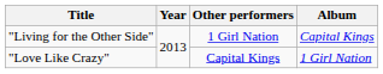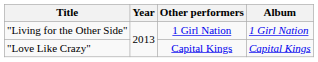 <table class="wikitable" style="text-align:center">
 <tr>
 <th>Title</th>
 <th>Year</th>
 <th>Other performers</th>
 <th>Album</th>
 </tr>
 <tr>
 <td style="text-align:left">"Living for the Other Side"</td>
 <td rowspan="2">2013</td>
 <td><a href='#'>1 Girl Nation</a></td>
-<td style="text-align:left;"><em><a href='#'>Capital Kings</a></em></td>
+<td style="text-align:left;"><em><a href='#'>1 Girl Nation</a></em></td>
 </tr>
 <tr>
 <td style="text-align:left">"Love Like Crazy"</td>
 <td><a href='#'>Capital Kings</a></td>
-<td style="text-align:left;"><em><a href='#'>1 Girl Nation</a></em></td>
+<td style="text-align:left;"><em><a href='#'>Capital Kings</a></em></td>
 </tr>
 </table>
